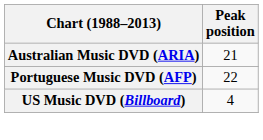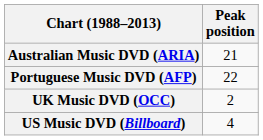 <table class="wikitable plainrowheaders sortable" style="text-align:center;">
 <tr>
 <th>Chart (1988–2013)</th>
 <th>Peak<br>position</th>
 </tr>
 <tr>
 <th scope="row">Australian Music DVD (<a href='#'>ARIA</a>)</th>
 <td>21</td>
 </tr>
 <tr>
 <th scope="row">Portuguese Music DVD (<a href='#'>AFP</a>)</th>
 <td>22</td>
 </tr>
 <tr>
+<th scope="row">UK Music DVD (<a href='#'>OCC</a>)</th>
+<td>2</td>
+</tr>
+<tr>
 <th scope="row">US Music DVD (<a href='#'><em>Billboard</em></a>)</th>
 <td>4</td>
 </tr>
 </table>
